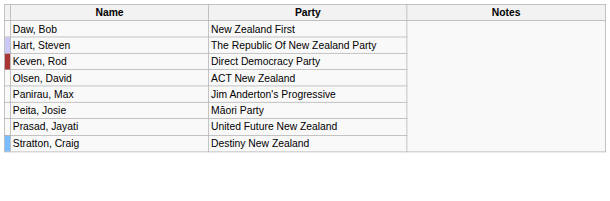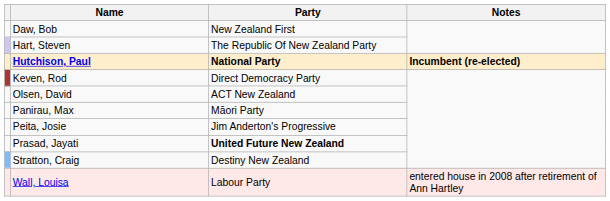 <table class="wikitable" width="70%" style="font-size:95%;">
 <tr>
 <th width=1%></th>
 <th width=33%>Name</th>
 <th width=33%>Party</th>
 <th width=33%>Notes</th>
 </tr>
 <tr -->
 <td bgcolor=></td>
 <td>Daw, Bob</td>
 <td>New Zealand First</td>
 </tr>
 <tr -->
 <td bgcolor=#cbc8f7></td>
 <td>Hart, Steven</td>
 <td>The Republic Of New Zealand Party</td>
 </tr>
+<tr ---- bgcolor=#FFEECC>
+<td bgcolor=></td>
+<td><strong><a href='#'>Hutchison, Paul</a></strong></td>
+<td><strong>National Party</strong></td>
+<td><strong>Incumbent (re-elected)</strong></td>
+</tr>
 <tr -->
 <td bgcolor=#aa3535></td>
 <td>Keven, Rod</td>
 <td>Direct Democracy Party</td>
 </tr>
 <tr -->
 <td bgcolor=></td>
 <td>Olsen, David</td>
 <td>ACT New Zealand</td>
 </tr>
 <tr -->
 <td bgcolor=></td>
 <td>Panirau, Max</td>
+<td>Māori Party</td>
+</tr>
+<tr -->
+<td bgcolor=></td>
+<td>Peita, Josie</td>
 <td>Jim Anderton's Progressive</td>
 </tr>
 <tr -->
 <td bgcolor=></td>
-<td>Peita, Josie</td>
-<td>Māori Party</td>
-</tr>
-<tr -->
-<td bgcolor=></td>
 <td>Prasad, Jayati</td>
-<td>United Future New Zealand</td>
+<td><strong>United Future New Zealand</strong></td>
 </tr>
 <tr -->
 <td bgcolor=#79bcff></td>
 <td>Stratton, Craig</td>
 <td>Destiny New Zealand</td>
 </tr>
+<tr ---- bgcolor=#FFE8E8>
+<td bgcolor=></td>
+<td><a href='#'>Wall, Louisa</a></td>
+<td>Labour Party</td>
+<td>entered house in 2008 after retirement of Ann Hartley</td>
+</tr>
 </table>
